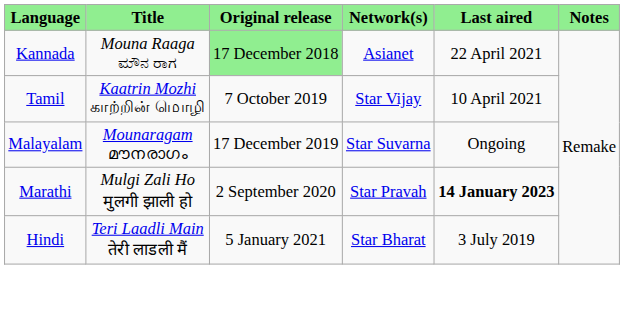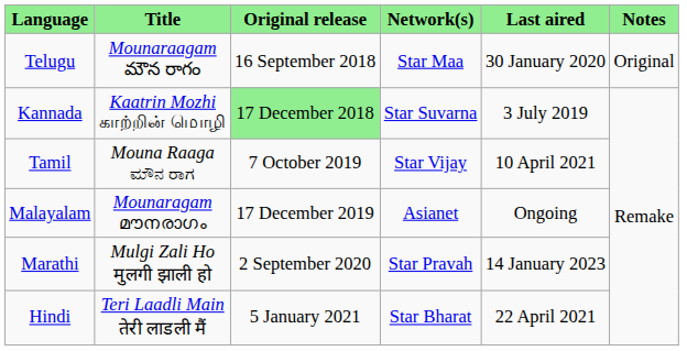 <table class="wikitable" style="text-align:center;">
 <tr>
 <th style="background:LightGreen;">Language</th>
 <th style="background:LightGreen;">Title</th>
 <th style="background:LightGreen;">Original release</th>
 <th style="background:LightGreen;">Network(s)</th>
 <th style="background:LightGreen;">Last aired</th>
 <th style="background:LightGreen;">Notes</th>
 </tr>
 <tr>
+<td><a href='#'>Telugu</a></td>
+<td><em><a href='#'>Mounaraagam</a></em> <br> మౌన రాగం</td>
+<td>16 September 2018</td>
+<td><a href='#'>Star Maa</a></td>
+<td>30 January 2020</td>
+<td>Original</td>
+</tr>
+<tr>
 <td><a href='#'>Kannada</a></td>
-<td><em>Mouna Raaga</em> <br> ಮೌನ ರಾಗ</td>
+<td><em><a href='#'>Kaatrin Mozhi</a></em> <br> காற்றின் மொழி</td>
 <td style="background: lightgreen;">17 December 2018</td>
-<td><a href='#'>Asianet</a></td>
-<td>22 April 2021</td>
+<td><a href='#'>Star Suvarna</a></td>
+<td>3 July 2019</td>
 <td rowspan="5">Remake</td>
 </tr>
 <tr>
 <td><a href='#'>Tamil</a></td>
-<td><em><a href='#'>Kaatrin Mozhi</a></em> <br> காற்றின் மொழி</td>
+<td><em>Mouna Raaga</em> <br> ಮೌನ ರಾಗ</td>
 <td>7 October 2019</td>
 <td><a href='#'>Star Vijay</a></td>
 <td>10 April 2021</td>
 </tr>
 <tr>
 <td><a href='#'>Malayalam</a></td>
 <td><em><a href='#'>Mounaragam</a></em> <br> മൗനരാഗം</td>
 <td>17 December 2019</td>
-<td><a href='#'>Star Suvarna</a></td>
+<td><a href='#'>Asianet</a></td>
 <td>Ongoing</td>
 </tr>
 <tr>
 <td><a href='#'>Marathi</a></td>
 <td><em>Mulgi Zali Ho</em> <br> मुलगी झाली हो</td>
 <td>2 September 2020</td>
 <td><a href='#'>Star Pravah</a></td>
-<td><strong>14 January 2023</strong></td>
+<td>14 January 2023</td>
 </tr>
 <tr>
 <td><a href='#'>Hindi</a></td>
 <td><em><a href='#'>Teri Laadli Main</a></em> <br> तेरी लाडली मैं</td>
 <td>5 January 2021</td>
 <td><a href='#'>Star Bharat</a></td>
-<td>3 July 2019</td>
+<td>22 April 2021</td>
 </tr>
 </table>
